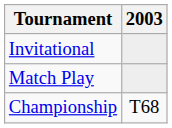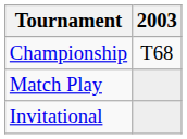 <table class="wikitable" style="text-align:center;">
 <tr>
 <th>Tournament</th>
 <th>2003</th>
 </tr>
 <tr>
-<td align="left"><a href='#'>Invitational</a></td>
-<td style="background:#eeeeee;"></td>
+<td align="left"><a href='#'>Championship</a></td>
+<td>T68</td>
 </tr>
 <tr>
 <td align="left"><a href='#'>Match Play</a></td>
 <td style="background:#eeeeee;"></td>
 </tr>
 <tr>
-<td align="left"><a href='#'>Championship</a></td>
-<td>T68</td>
+<td align="left"><a href='#'>Invitational</a></td>
+<td style="background:#eeeeee;"></td>
 </tr>
 </table>
